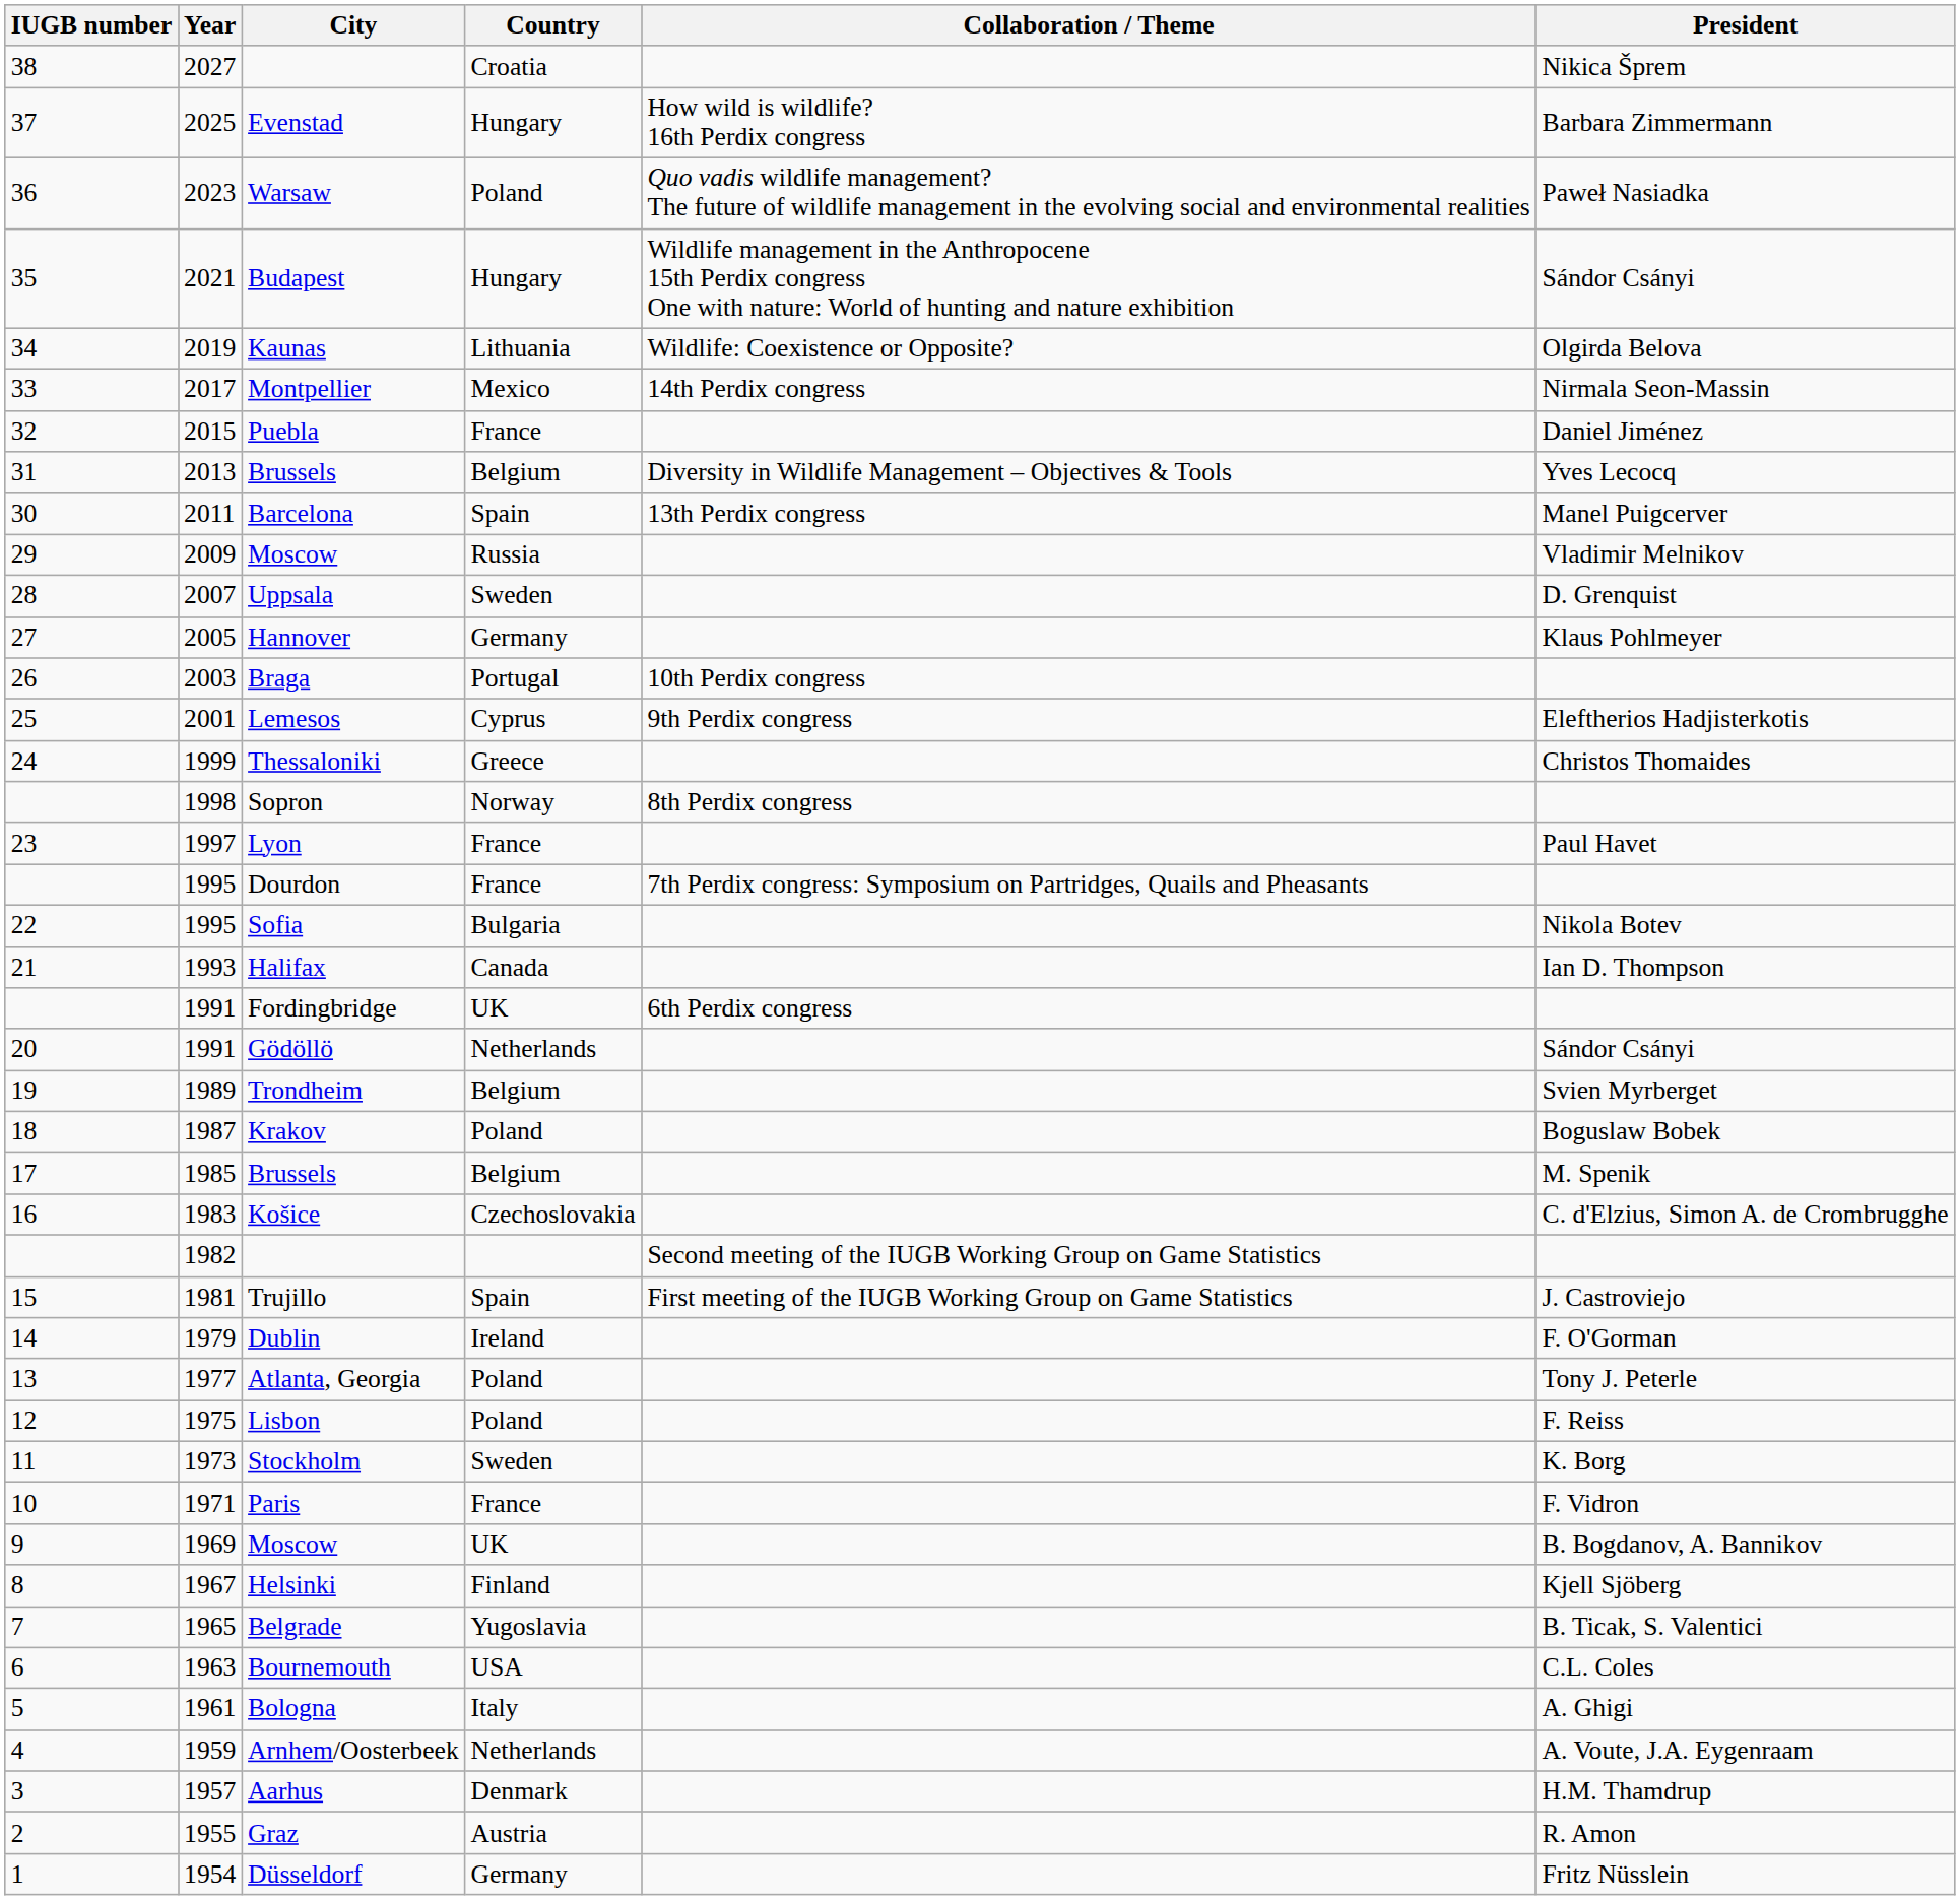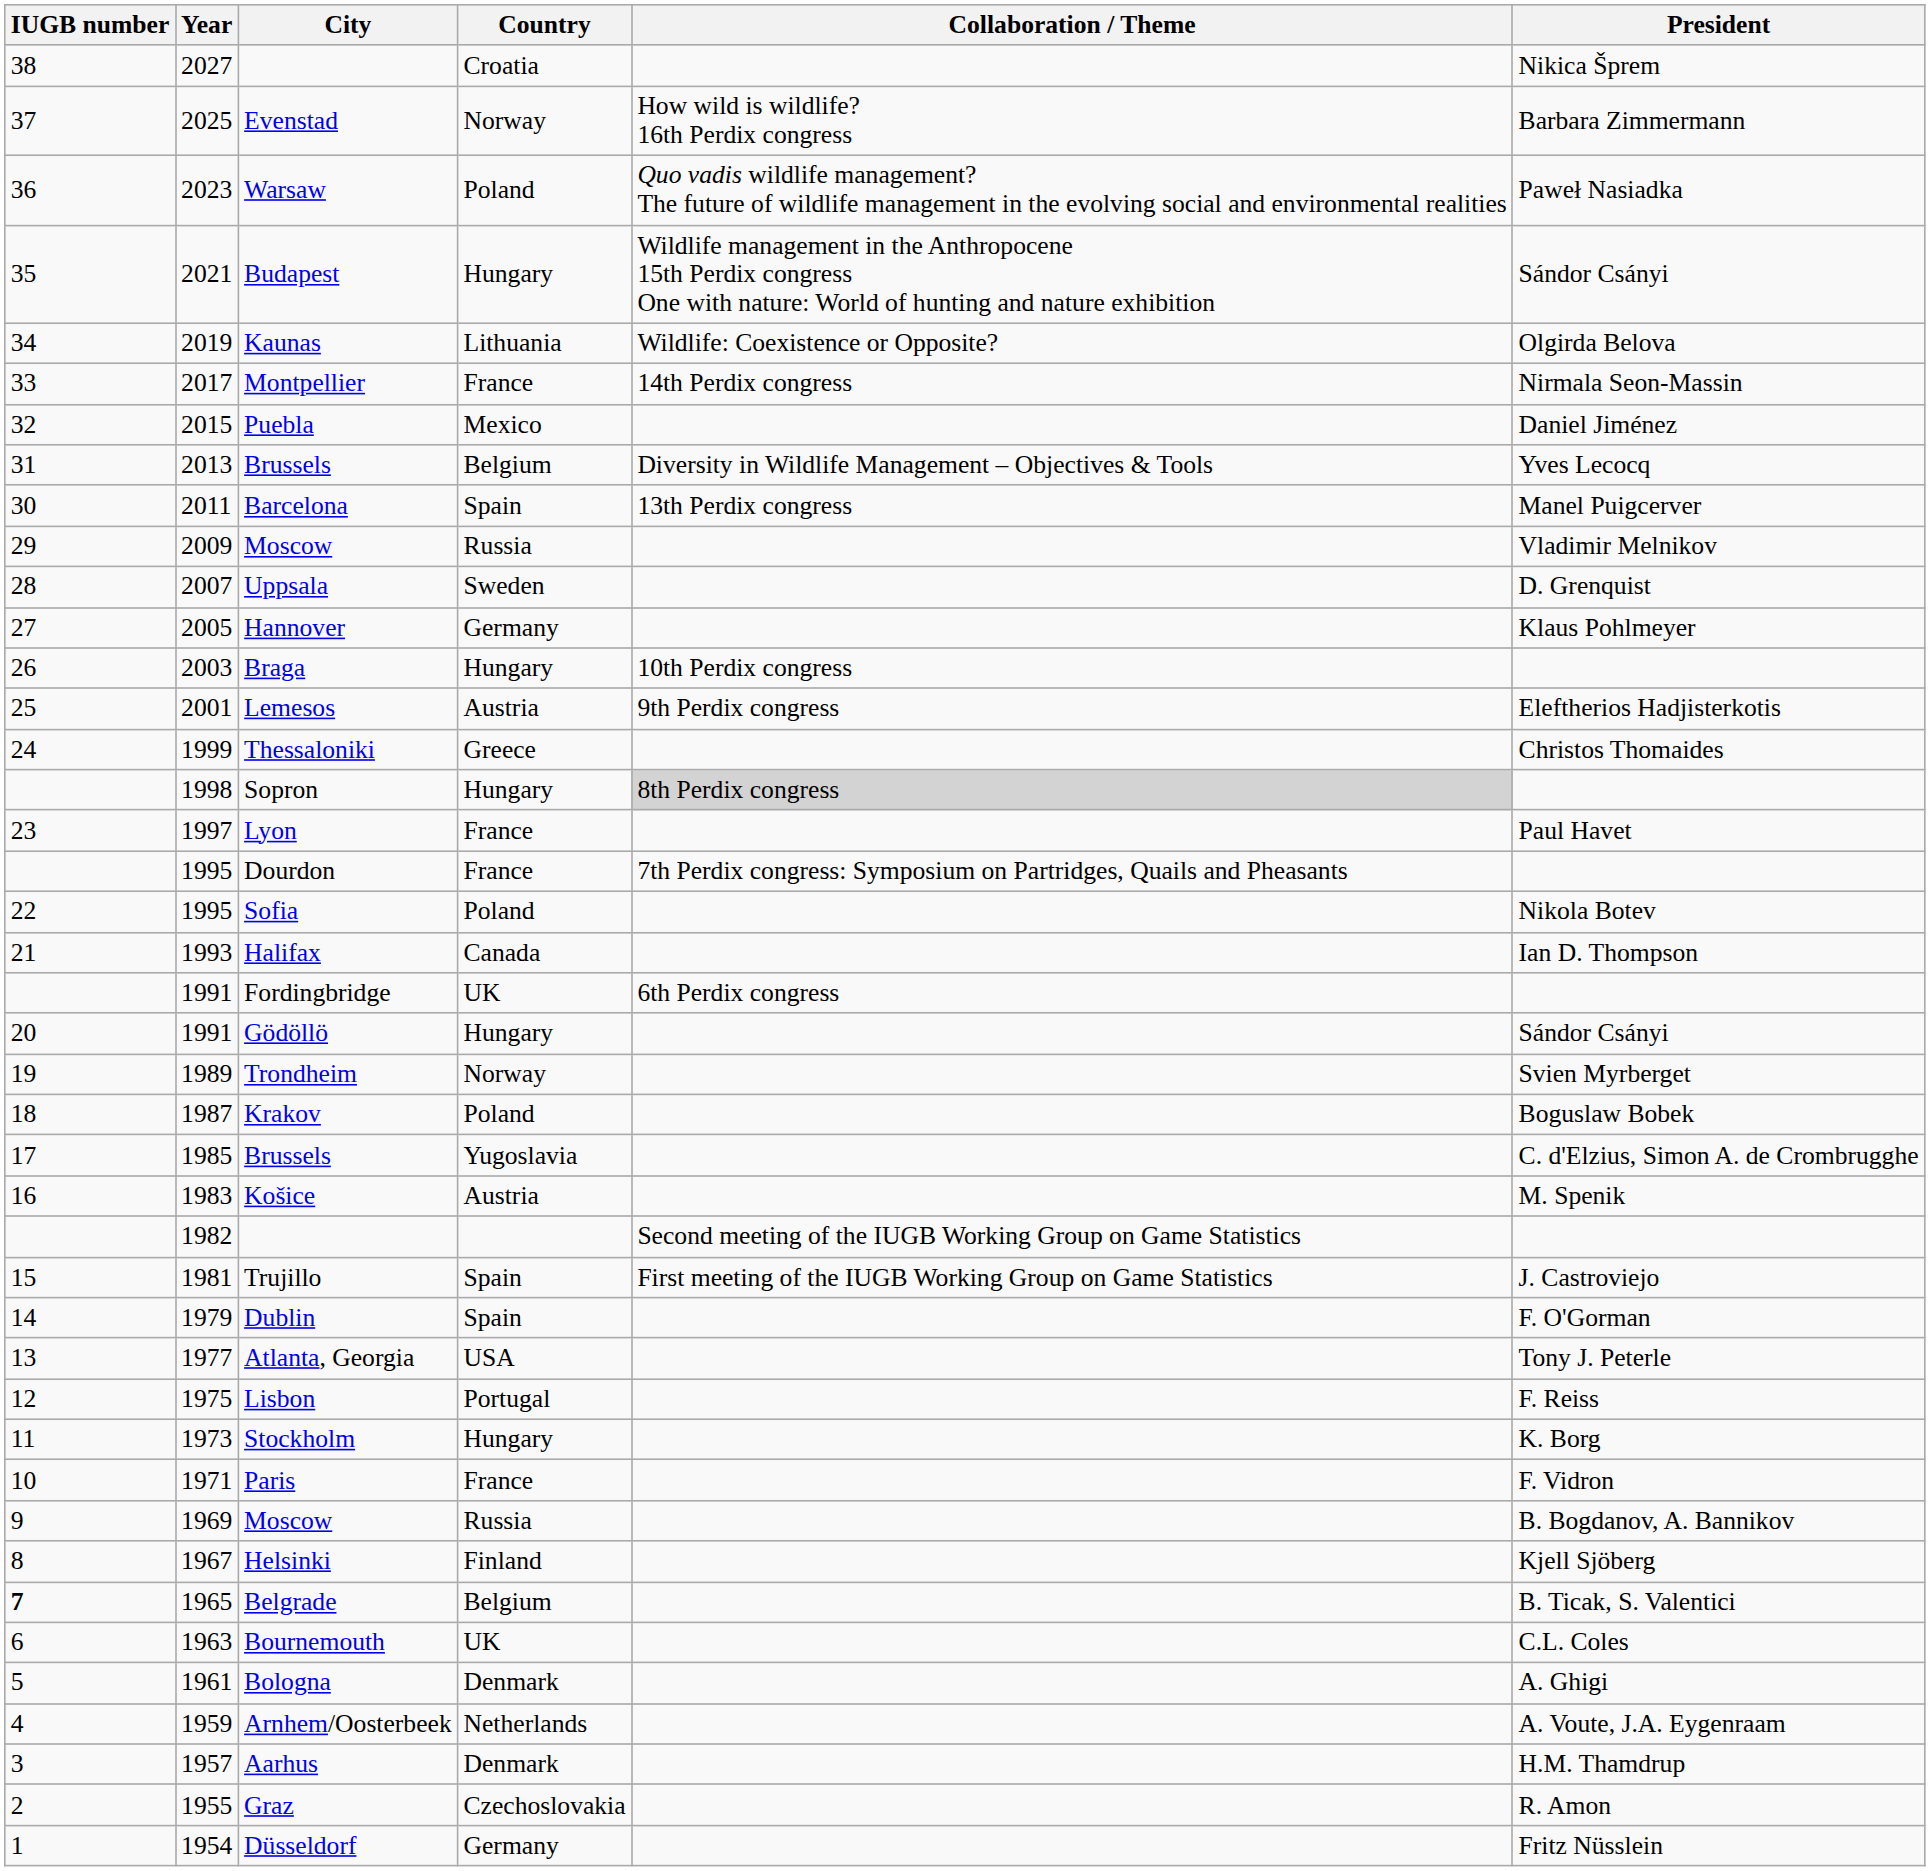 <table class="wikitable">
 <tr>
 <th>IUGB number</th>
 <th>Year</th>
 <th>City</th>
 <th>Country</th>
 <th>Collaboration / Theme</th>
 <th>President</th>
 </tr>
 <tr>
 <td>38</td>
 <td>2027</td>
 <td></td>
 <td>Croatia</td>
 <td></td>
 <td>Nikica Šprem</td>
 </tr>
 <tr>
 <td>37</td>
 <td>2025</td>
 <td><a href='#'>Evenstad</a></td>
-<td>Hungary</td>
+<td>Norway</td>
 <td>How wild is wildlife?<br>16th Perdix congress</td>
 <td>Barbara Zimmermann</td>
 </tr>
 <tr>
 <td>36</td>
 <td>2023</td>
 <td><a href='#'>Warsaw</a></td>
 <td>Poland</td>
 <td><em>Quo vadis</em> wildlife management?<br>The future of wildlife management in the evolving social and environmental realities</td>
 <td>Paweł Nasiadka</td>
 </tr>
 <tr>
 <td>35</td>
 <td>2021</td>
 <td><a href='#'>Budapest</a></td>
 <td>Hungary</td>
 <td>Wildlife management in the Anthropocene<br>15th Perdix congress<br>One with nature: World of hunting and nature exhibition </td>
 <td>Sándor Csányi</td>
 </tr>
 <tr>
 <td>34</td>
 <td>2019</td>
 <td><a href='#'>Kaunas</a></td>
 <td>Lithuania</td>
 <td>Wildlife: Coexistence or Opposite?</td>
 <td>Olgirda Belova</td>
 </tr>
 <tr>
 <td>33 </td>
 <td>2017</td>
 <td><a href='#'>Montpellier</a></td>
-<td>Mexico</td>
+<td>France</td>
 <td>14th Perdix congress</td>
 <td>Nirmala Seon-Massin</td>
 </tr>
 <tr>
 <td>32 </td>
 <td>2015</td>
 <td><a href='#'>Puebla</a></td>
-<td>France</td>
+<td>Mexico</td>
 <td></td>
 <td>Daniel Jiménez</td>
 </tr>
 <tr>
 <td>31 </td>
 <td>2013</td>
 <td><a href='#'>Brussels</a></td>
 <td>Belgium</td>
 <td>Diversity in Wildlife Management – Objectives & Tools </td>
 <td>Yves Lecocq</td>
 </tr>
 <tr>
 <td>30 </td>
 <td>2011</td>
 <td><a href='#'>Barcelona</a></td>
 <td>Spain</td>
 <td>13th Perdix congress</td>
 <td>Manel Puigcerver</td>
 </tr>
 <tr>
 <td>29</td>
 <td>2009</td>
 <td><a href='#'>Moscow</a></td>
 <td>Russia</td>
 <td></td>
 <td>Vladimir Melnikov</td>
 </tr>
 <tr>
 <td>28 </td>
 <td>2007</td>
 <td><a href='#'>Uppsala</a></td>
 <td>Sweden</td>
 <td></td>
 <td>D. Grenquist</td>
 </tr>
 <tr>
 <td>27 </td>
 <td>2005</td>
 <td><a href='#'>Hannover</a></td>
 <td>Germany</td>
 <td></td>
 <td>Klaus Pohlmeyer</td>
 </tr>
 <tr>
 <td>26 </td>
 <td>2003</td>
 <td><a href='#'>Braga</a></td>
-<td>Portugal</td>
+<td>Hungary</td>
 <td>10th Perdix congress</td>
 <td></td>
 </tr>
 <tr>
 <td>25 </td>
 <td>2001</td>
 <td><a href='#'>Lemesos</a></td>
-<td>Cyprus</td>
+<td>Austria</td>
 <td>9th Perdix congress</td>
 <td>Eleftherios Hadjisterkotis</td>
 </tr>
 <tr>
 <td>24 </td>
 <td>1999</td>
 <td><a href='#'>Thessaloniki</a></td>
 <td>Greece</td>
 <td></td>
 <td>Christos Thomaides</td>
 </tr>
 <tr>
 <td></td>
 <td>1998</td>
 <td>Sopron</td>
-<td>Norway</td>
-<td>8th Perdix congress </td>
+<td>Hungary</td>
+<td style="background: lightgrey;">8th Perdix congress </td>
 <td></td>
 </tr>
 <tr>
 <td>23 </td>
 <td>1997</td>
 <td><a href='#'>Lyon</a></td>
 <td>France</td>
 <td></td>
 <td>Paul Havet</td>
 </tr>
 <tr>
 <td></td>
 <td>1995</td>
 <td>Dourdon</td>
 <td>France</td>
 <td>7th Perdix congress: Symposium on Partridges, Quails and Pheasants</td>
 <td></td>
 </tr>
 <tr>
 <td>22 </td>
 <td>1995</td>
 <td><a href='#'>Sofia</a></td>
-<td>Bulgaria</td>
+<td>Poland</td>
 <td></td>
 <td>Nikola Botev</td>
 </tr>
 <tr>
 <td>21</td>
 <td>1993</td>
 <td><a href='#'>Halifax</a></td>
 <td>Canada</td>
 <td></td>
 <td>Ian D. Thompson</td>
 </tr>
 <tr>
 <td></td>
 <td>1991</td>
 <td>Fordingbridge</td>
 <td>UK</td>
 <td>6th Perdix congress</td>
 <td></td>
 </tr>
 <tr>
 <td>20 </td>
 <td>1991</td>
 <td><a href='#'>Gödöllö</a></td>
-<td>Netherlands</td>
+<td>Hungary</td>
 <td></td>
 <td>Sándor Csányi</td>
 </tr>
 <tr>
 <td>19 </td>
 <td>1989</td>
 <td><a href='#'>Trondheim</a></td>
-<td>Belgium</td>
+<td>Norway</td>
 <td></td>
 <td>Svien Myrberget</td>
 </tr>
 <tr>
 <td>18 </td>
 <td>1987</td>
 <td><a href='#'>Krakov</a></td>
 <td>Poland</td>
 <td></td>
 <td>Boguslaw Bobek</td>
 </tr>
 <tr>
 <td>17 </td>
 <td>1985</td>
 <td><a href='#'>Brussels</a></td>
-<td>Belgium</td>
+<td>Yugoslavia</td>
 <td></td>
-<td>M. Spenik</td>
+<td>C. d'Elzius, Simon A. de Crombrugghe</td>
 </tr>
 <tr>
 <td>16 </td>
 <td>1983</td>
 <td><a href='#'>Košice</a></td>
-<td>Czechoslovakia</td>
+<td>Austria</td>
 <td></td>
-<td>C. d'Elzius, Simon A. de Crombrugghe</td>
+<td>M. Spenik</td>
 </tr>
 <tr>
 <td></td>
 <td>1982</td>
 <td></td>
 <td></td>
 <td>Second meeting of the IUGB Working Group on Game Statistics </td>
 <td></td>
 </tr>
 <tr>
 <td>15 </td>
 <td>1981</td>
 <td>Trujillo</td>
 <td>Spain</td>
 <td>First meeting of the IUGB Working Group on Game Statistics </td>
 <td>J. Castroviejo</td>
 </tr>
 <tr>
 <td>14 </td>
 <td>1979</td>
 <td><a href='#'>Dublin</a></td>
-<td>Ireland</td>
+<td>Spain</td>
 <td></td>
 <td>F. O'Gorman</td>
 </tr>
 <tr>
 <td>13 </td>
 <td>1977</td>
 <td><a href='#'>Atlanta</a>, Georgia</td>
-<td>Poland</td>
+<td>USA</td>
 <td></td>
 <td>Tony J. Peterle</td>
 </tr>
 <tr>
 <td>12 </td>
 <td>1975</td>
 <td><a href='#'>Lisbon</a></td>
-<td>Poland</td>
+<td>Portugal</td>
 <td></td>
 <td>F. Reiss</td>
 </tr>
 <tr>
 <td>11 </td>
 <td>1973</td>
 <td><a href='#'>Stockholm</a></td>
-<td>Sweden</td>
+<td>Hungary</td>
 <td></td>
 <td>K. Borg</td>
 </tr>
 <tr>
 <td>10 </td>
 <td>1971</td>
 <td><a href='#'>Paris</a></td>
 <td>France</td>
 <td></td>
 <td>F. Vidron</td>
 </tr>
 <tr>
 <td>9 </td>
 <td>1969</td>
 <td><a href='#'>Moscow</a></td>
-<td>UK</td>
+<td>Russia</td>
 <td></td>
 <td>B. Bogdanov, A. Bannikov</td>
 </tr>
 <tr>
 <td>8 </td>
 <td>1967</td>
 <td><a href='#'>Helsinki</a></td>
 <td>Finland</td>
 <td></td>
 <td>Kjell Sjöberg</td>
 </tr>
 <tr>
-<td>7 </td>
+<td><strong>7 </strong></td>
 <td>1965</td>
 <td><a href='#'>Belgrade</a></td>
-<td>Yugoslavia</td>
+<td>Belgium</td>
 <td></td>
 <td>B. Ticak, S. Valentici</td>
 </tr>
 <tr>
 <td>6 </td>
 <td>1963</td>
 <td><a href='#'>Bournemouth</a></td>
-<td>USA</td>
+<td>UK</td>
 <td></td>
 <td>C.L. Coles</td>
 </tr>
 <tr>
 <td>5 </td>
 <td>1961</td>
 <td><a href='#'>Bologna</a></td>
-<td>Italy</td>
+<td>Denmark</td>
 <td></td>
 <td>A. Ghigi</td>
 </tr>
 <tr>
 <td>4 </td>
 <td>1959</td>
 <td><a href='#'>Arnhem</a>/Oosterbeek</td>
 <td>Netherlands</td>
 <td></td>
 <td>A. Voute, J.A. Eygenraam</td>
 </tr>
 <tr>
 <td>3 </td>
 <td>1957</td>
 <td><a href='#'>Aarhus</a></td>
 <td>Denmark</td>
 <td></td>
 <td>H.M. Thamdrup</td>
 </tr>
 <tr>
 <td>2 </td>
 <td>1955</td>
 <td><a href='#'>Graz</a></td>
-<td>Austria</td>
+<td>Czechoslovakia</td>
 <td></td>
 <td>R. Amon</td>
 </tr>
 <tr>
 <td>1 </td>
 <td>1954</td>
 <td><a href='#'>Düsseldorf</a></td>
 <td>Germany</td>
 <td></td>
 <td>Fritz Nüsslein</td>
 </tr>
 </table>
